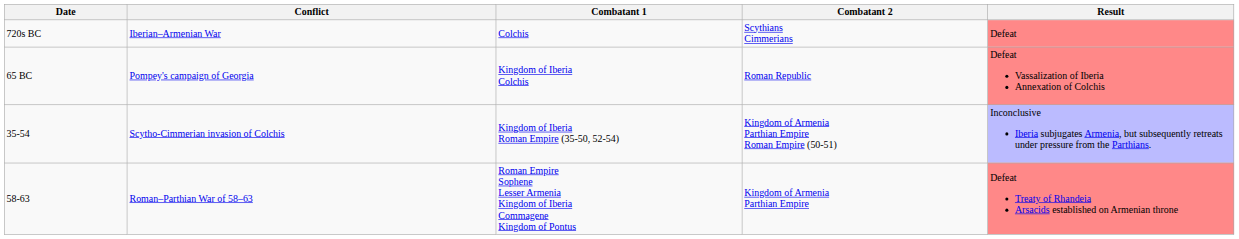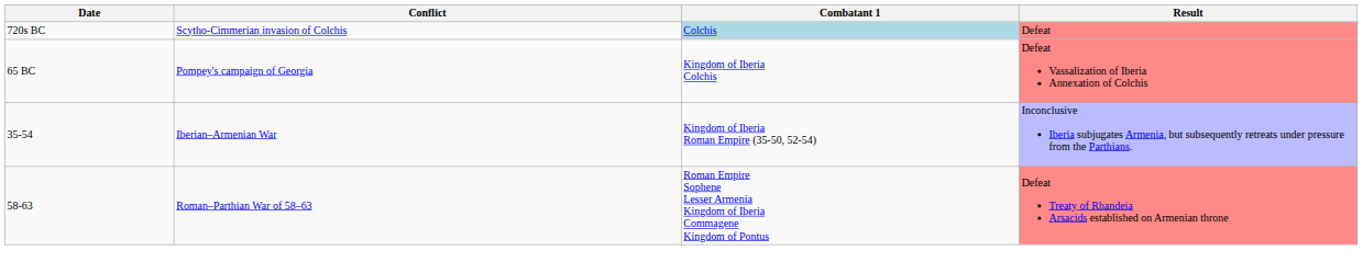 <table class="wikitable" style="width:100%;">
 <tr>
 <th style="width:10%;">Date</th>
 <th style="width:30%;">Conflict</th>
 <th style="width:20%;">Combatant 1</th>
-<th style="width:20%;">Combatant 2</th>
 <th style="width:20%;">Result</th>
 </tr>
 <tr>
 <td>720s BC</td>
-<td><a href='#'>Iberian–Armenian War</a></td>
-<td><a href='#'>Colchis</a></td>
-<td><a href='#'>Scythians</a><br><a href='#'>Cimmerians</a></td>
+<td><a href='#'>Scytho-Cimmerian invasion of Colchis</a></td>
+<td style="background: lightblue;"><a href='#'>Colchis</a></td>
 <td style="background:#F88">Defeat</td>
 </tr>
 <tr>
 <td>65 BC</td>
 <td><a href='#'>Pompey's campaign of Georgia</a></td>
 <td> <a href='#'>Kingdom of Iberia</a><br><a href='#'>Colchis</a></td>
-<td> <a href='#'>Roman Republic</a></td>
 <td style="background:#F88">Defeat<br><ul><li>Vassalization of Iberia</li><li>Annexation of Colchis</li></ul></td>
 </tr>
 <tr>
 <td>35-54</td>
-<td><a href='#'>Scytho-Cimmerian invasion of Colchis</a></td>
+<td><a href='#'>Iberian–Armenian War</a></td>
 <td> <a href='#'>Kingdom of Iberia</a><br> <a href='#'>Roman Empire</a> (35-50, 52-54)</td>
-<td> <a href='#'>Kingdom of Armenia</a><br><a href='#'>Parthian Empire</a><br> <a href='#'>Roman Empire</a> (50-51)</td>
 <td style="background:#BBF">Inconclusive<br><ul><li><a href='#'>Iberia</a> subjugates <a href='#'>Armenia</a>, but subsequently retreats under pressure from the <a href='#'>Parthians</a>.</li></ul></td>
 </tr>
 <tr>
 <td>58-63</td>
 <td><a href='#'>Roman–Parthian War of 58–63</a></td>
 <td> <a href='#'>Roman Empire</a><br><a href='#'>Sophene</a><br><a href='#'>Lesser Armenia</a><br> <a href='#'>Kingdom of Iberia</a><br><a href='#'>Commagene</a><br><a href='#'>Kingdom of Pontus</a></td>
-<td> <a href='#'>Kingdom of Armenia</a><br><a href='#'>Parthian Empire</a></td>
 <td style="background:#F88">Defeat<br><ul><li><a href='#'>Treaty of Rhandeia</a></li><li><a href='#'>Arsacids</a> established on Armenian throne</li></ul></td>
 </tr>
 </table>
